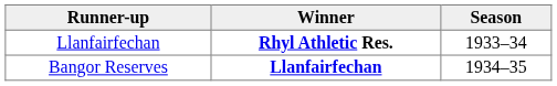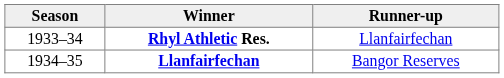 <table class="toccolours" border="1" cellpadding="2" style="border-collapse: collapse; text-align: center; width: 80%; margin: 0 auto;">
 <tr style="background: #efefef;">
+<th>Season</th>
+<th>Winner</th>
 <th>Runner-up</th>
-<th>Winner</th>
-<th>Season</th>
 </tr>
 <tr>
+<td>1933–34</td>
+<td><strong><a href='#'>Rhyl Athletic</a> Res.</strong></td>
 <td><a href='#'>Llanfairfechan</a></td>
-<td><strong><a href='#'>Rhyl Athletic</a> Res.</strong></td>
-<td>1933–34</td>
 </tr>
 <tr>
+<td>1934–35</td>
+<td><strong><a href='#'>Llanfairfechan</a></strong></td>
 <td><a href='#'>Bangor Reserves</a></td>
-<td><strong><a href='#'>Llanfairfechan</a></strong></td>
-<td>1934–35</td>
 </tr>
 </table>
